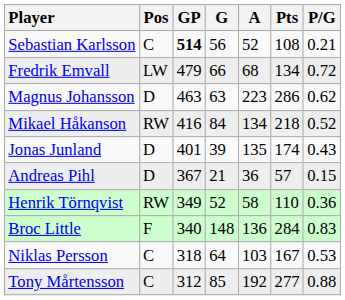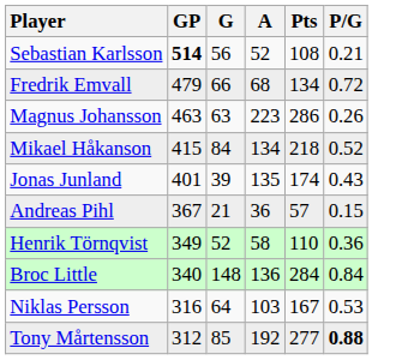 <table class="wikitable">
 <tr>
 <th style="text-align:left;">Player</th>
-<th>Pos</th>
 <th>GP</th>
 <th>G</th>
 <th>A</th>
 <th>Pts</th>
 <th>P/G</th>
 </tr>
 <tr>
 <td style="text-align:left;"><a href='#'>Sebastian Karlsson</a></td>
-<td>C</td>
 <td><strong>514</strong></td>
 <td>56</td>
 <td>52</td>
 <td>108</td>
 <td>0.21</td>
 </tr>
 <tr style="background:#eeeeee;">
 <td style="text-align:left;"><a href='#'>Fredrik Emvall</a></td>
-<td>LW</td>
 <td>479</td>
 <td>66</td>
 <td>68</td>
 <td>134</td>
 <td>0.72</td>
 </tr>
 <tr>
 <td style="text-align:left;"><a href='#'>Magnus Johansson</a></td>
-<td>D</td>
 <td>463</td>
 <td>63</td>
 <td>223</td>
 <td>286</td>
-<td>0.62</td>
+<td>0.26</td>
 </tr>
 <tr style="background:#eeeeee;">
 <td style="text-align:left;"><a href='#'>Mikael Håkanson</a></td>
-<td>RW</td>
-<td>416</td>
+<td>415</td>
 <td>84</td>
 <td>134</td>
 <td>218</td>
 <td>0.52</td>
 </tr>
 <tr style="text-align:left;">
 <td style="text-align:left;"><a href='#'>Jonas Junland</a></td>
-<td>D</td>
 <td>401</td>
 <td>39</td>
 <td>135</td>
 <td>174</td>
 <td>0.43</td>
 </tr>
 <tr style="background:#eeeeee;">
 <td style="text-align:left;"><a href='#'>Andreas Pihl</a></td>
-<td>D</td>
 <td>367</td>
 <td>21</td>
 <td>36</td>
 <td>57</td>
 <td>0.15</td>
 </tr>
 <tr style="text-align:left;" bgcolor ="#cfc">
 <td style="text-align:left;"><a href='#'>Henrik Törnqvist</a></td>
-<td>RW</td>
 <td>349</td>
 <td>52</td>
 <td>58</td>
 <td>110</td>
 <td>0.36</td>
 </tr>
 <tr style="text-align:left;" bgcolor ="#cfc">
 <td style="text-align:left;"><a href='#'>Broc Little</a></td>
-<td>F</td>
 <td>340</td>
 <td>148</td>
 <td>136</td>
 <td>284</td>
-<td>0.83</td>
+<td>0.84</td>
 </tr>
 <tr>
 <td style="text-align:left;"><a href='#'>Niklas Persson</a></td>
-<td>C</td>
-<td>318</td>
+<td>316</td>
 <td>64</td>
 <td>103</td>
 <td>167</td>
 <td>0.53</td>
 </tr>
 <tr style="background:#eeeeee;">
 <td style="text-align:left;"><a href='#'>Tony Mårtensson</a></td>
-<td>C</td>
 <td>312</td>
 <td>85</td>
 <td>192</td>
 <td>277</td>
-<td>0.88</td>
+<td><strong>0.88</strong></td>
 </tr>
 </table>
